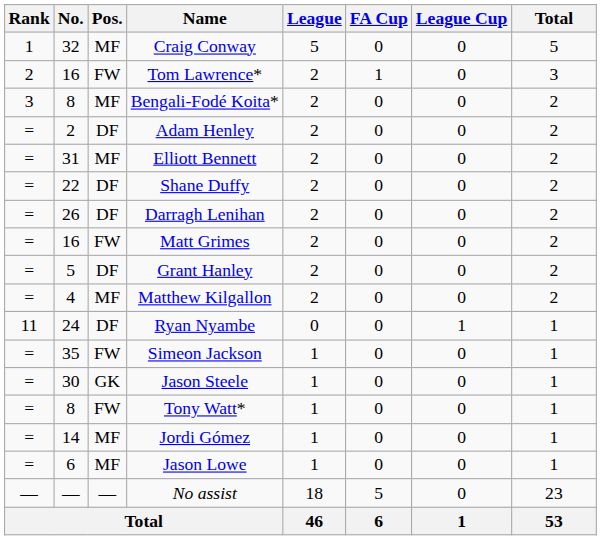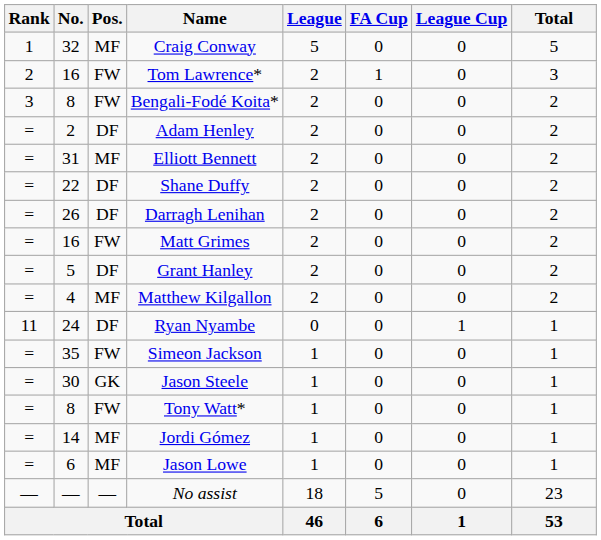 <table class="wikitable" style="text-align: center; font-size:100%">
 <tr>
 <th>Rank</th>
 <th>No.</th>
 <th>Pos.</th>
 <th>Name</th>
 <th><a href='#'>League</a></th>
 <th><a href='#'>FA Cup</a></th>
 <th><a href='#'>League Cup</a></th>
 <th width=70>Total</th>
 </tr>
 <tr>
 <td>1</td>
 <td>32</td>
 <td>MF</td>
 <td> <a href='#'>Craig Conway</a></td>
 <td>5</td>
 <td>0</td>
 <td>0</td>
 <td>5</td>
 </tr>
 <tr>
 <td>2</td>
 <td>16</td>
 <td>FW</td>
 <td> <a href='#'>Tom Lawrence</a>*</td>
 <td>2</td>
 <td>1</td>
 <td>0</td>
 <td>3</td>
 </tr>
 <tr>
 <td>3</td>
 <td>8</td>
-<td>MF</td>
+<td>FW</td>
 <td> <a href='#'>Bengali-Fodé Koita</a>*</td>
 <td>2</td>
 <td>0</td>
 <td>0</td>
 <td>2</td>
 </tr>
 <tr>
 <td>=</td>
 <td>2</td>
 <td>DF</td>
 <td> <a href='#'>Adam Henley</a></td>
 <td>2</td>
 <td>0</td>
 <td>0</td>
 <td>2</td>
 </tr>
 <tr>
 <td>=</td>
 <td>31</td>
 <td>MF</td>
 <td> <a href='#'>Elliott Bennett</a></td>
 <td>2</td>
 <td>0</td>
 <td>0</td>
 <td>2</td>
 </tr>
 <tr>
 <td>=</td>
 <td>22</td>
 <td>DF</td>
 <td> <a href='#'>Shane Duffy</a></td>
 <td>2</td>
 <td>0</td>
 <td>0</td>
 <td>2</td>
 </tr>
 <tr>
 <td>=</td>
 <td>26</td>
 <td>DF</td>
 <td> <a href='#'>Darragh Lenihan</a></td>
 <td>2</td>
 <td>0</td>
 <td>0</td>
 <td>2</td>
 </tr>
 <tr>
 <td>=</td>
 <td>16</td>
 <td>FW</td>
 <td> <a href='#'>Matt Grimes</a></td>
 <td>2</td>
 <td>0</td>
 <td>0</td>
 <td>2</td>
 </tr>
 <tr>
 <td>=</td>
 <td>5</td>
 <td>DF</td>
 <td> <a href='#'>Grant Hanley</a></td>
 <td>2</td>
 <td>0</td>
 <td>0</td>
 <td>2</td>
 </tr>
 <tr>
 <td>=</td>
 <td>4</td>
 <td>MF</td>
 <td> <a href='#'>Matthew Kilgallon</a></td>
 <td>2</td>
 <td>0</td>
 <td>0</td>
 <td>2</td>
 </tr>
 <tr>
 <td>11</td>
 <td>24</td>
 <td>DF</td>
 <td> <a href='#'>Ryan Nyambe</a></td>
 <td>0</td>
 <td>0</td>
 <td>1</td>
 <td>1</td>
 </tr>
 <tr>
 <td>=</td>
 <td>35</td>
 <td>FW</td>
 <td> <a href='#'>Simeon Jackson</a></td>
 <td>1</td>
 <td>0</td>
 <td>0</td>
 <td>1</td>
 </tr>
 <tr>
 <td>=</td>
 <td>30</td>
 <td>GK</td>
 <td> <a href='#'>Jason Steele</a></td>
 <td>1</td>
 <td>0</td>
 <td>0</td>
 <td>1</td>
 </tr>
 <tr>
 <td>=</td>
 <td>8</td>
 <td>FW</td>
 <td> <a href='#'>Tony Watt</a>*</td>
 <td>1</td>
 <td>0</td>
 <td>0</td>
 <td>1</td>
 </tr>
 <tr>
 <td>=</td>
 <td>14</td>
 <td>MF</td>
 <td> <a href='#'>Jordi Gómez</a></td>
 <td>1</td>
 <td>0</td>
 <td>0</td>
 <td>1</td>
 </tr>
 <tr>
 <td>=</td>
 <td>6</td>
 <td>MF</td>
 <td> <a href='#'>Jason Lowe</a></td>
 <td>1</td>
 <td>0</td>
 <td>0</td>
 <td>1</td>
 </tr>
 <tr>
 <td>—</td>
 <td>—</td>
 <td>—</td>
 <td><em>No assist</em></td>
 <td>18</td>
 <td>5</td>
 <td>0</td>
 <td>23</td>
 </tr>
 <tr>
 <th colspan=4>Total</th>
 <th>46</th>
 <th>6</th>
 <th>1</th>
 <th>53</th>
 </tr>
 </table>
